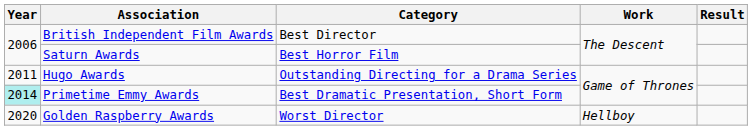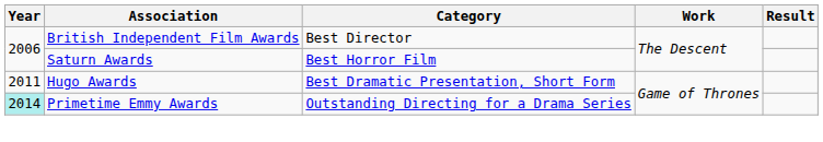 <table class="wikitable">
 <tr>
 <th>Year</th>
 <th>Association</th>
 <th>Category</th>
 <th>Work</th>
 <th>Result</th>
 </tr>
 <tr>
 <td rowspan="2">2006</td>
 <td><a href='#'>British Independent Film Awards</a></td>
 <td>Best Director</td>
 <td rowspan="2"><em>The Descent</em></td>
 <td></td>
 </tr>
 <tr>
 <td><a href='#'>Saturn Awards</a></td>
 <td><a href='#'>Best Horror Film</a></td>
 <td></td>
 </tr>
 <tr>
 <td>2011</td>
 <td><a href='#'>Hugo Awards</a></td>
-<td><a href='#'>Outstanding Directing for a Drama Series</a></td>
+<td><a href='#'>Best Dramatic Presentation, Short Form</a></td>
 <td rowspan="2"><em>Game of Thrones</em></td>
 <td></td>
 </tr>
 <tr>
 <td style="background: paleturquoise;">2014</td>
 <td><a href='#'>Primetime Emmy Awards</a></td>
-<td><a href='#'>Best Dramatic Presentation, Short Form</a></td>
-<td></td>
-</tr>
-<tr>
-<td>2020</td>
-<td><a href='#'>Golden Raspberry Awards</a></td>
-<td><a href='#'>Worst Director</a></td>
-<td><em>Hellboy</em></td>
+<td><a href='#'>Outstanding Directing for a Drama Series</a></td>
 <td></td>
 </tr>
 </table>
